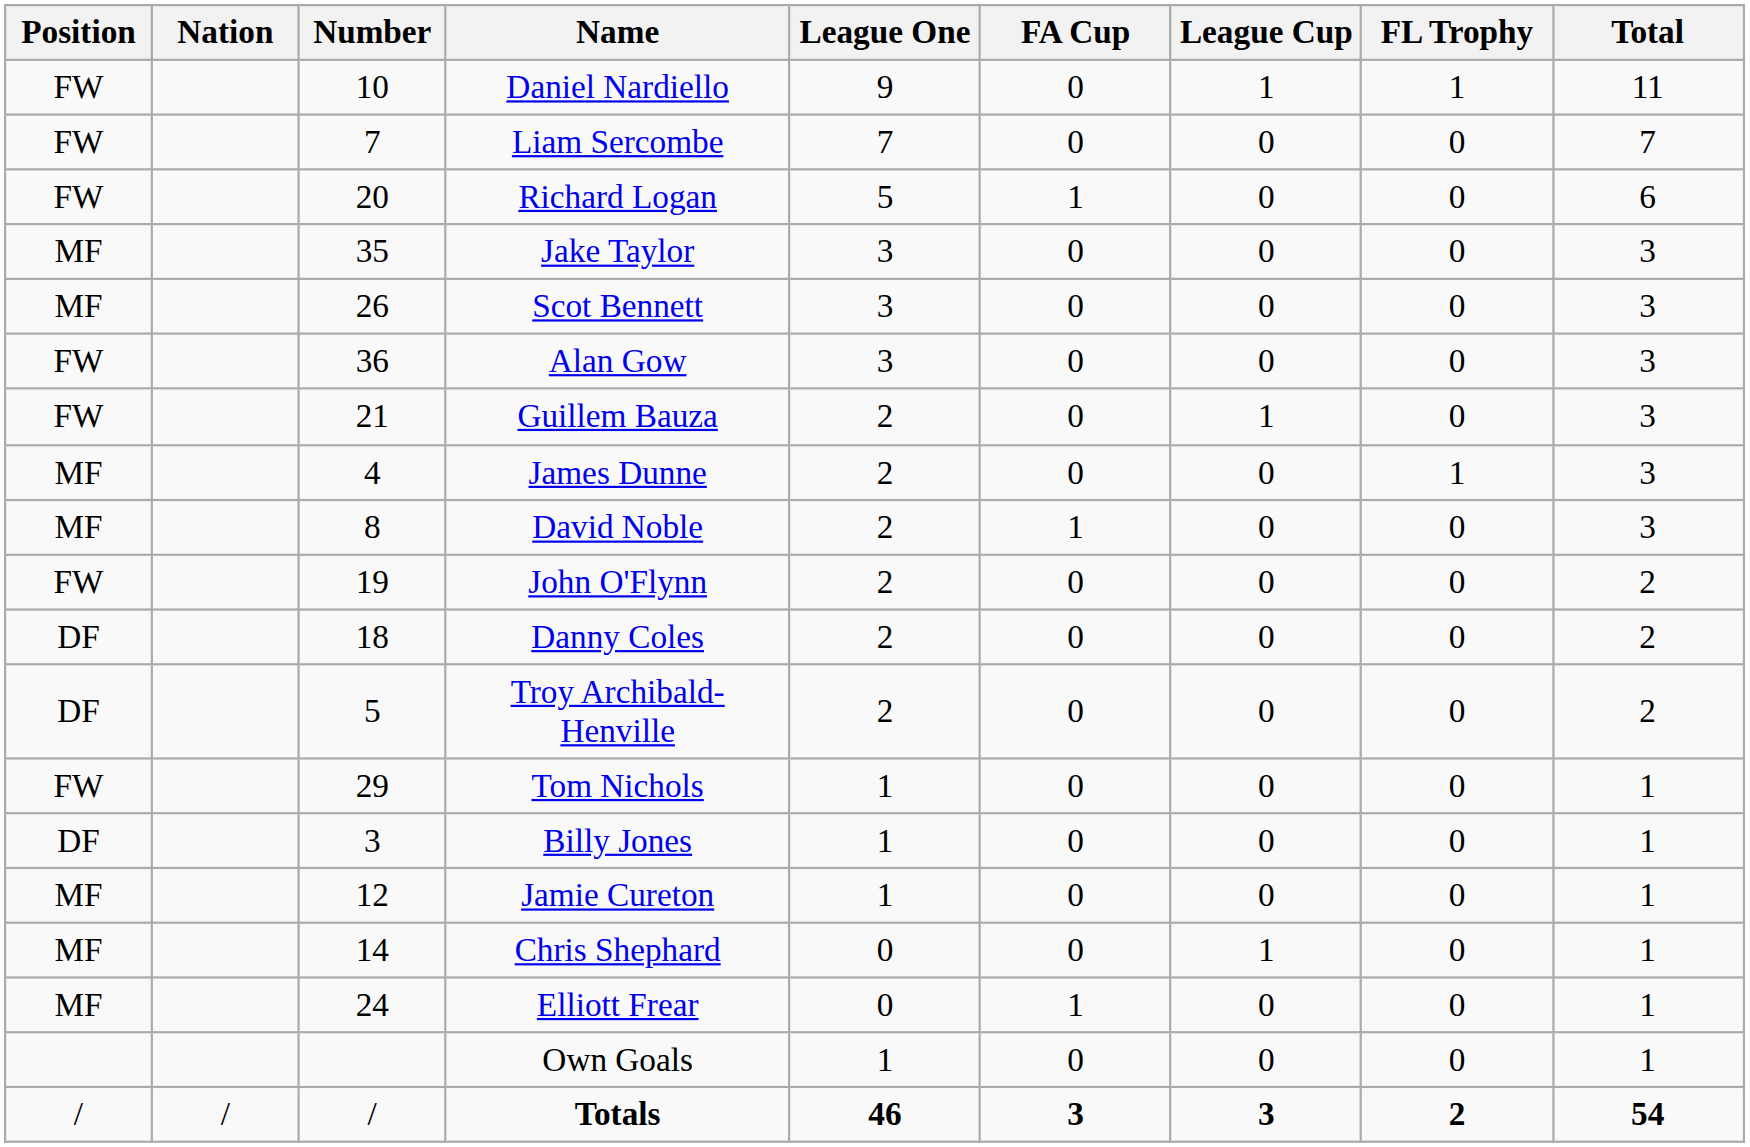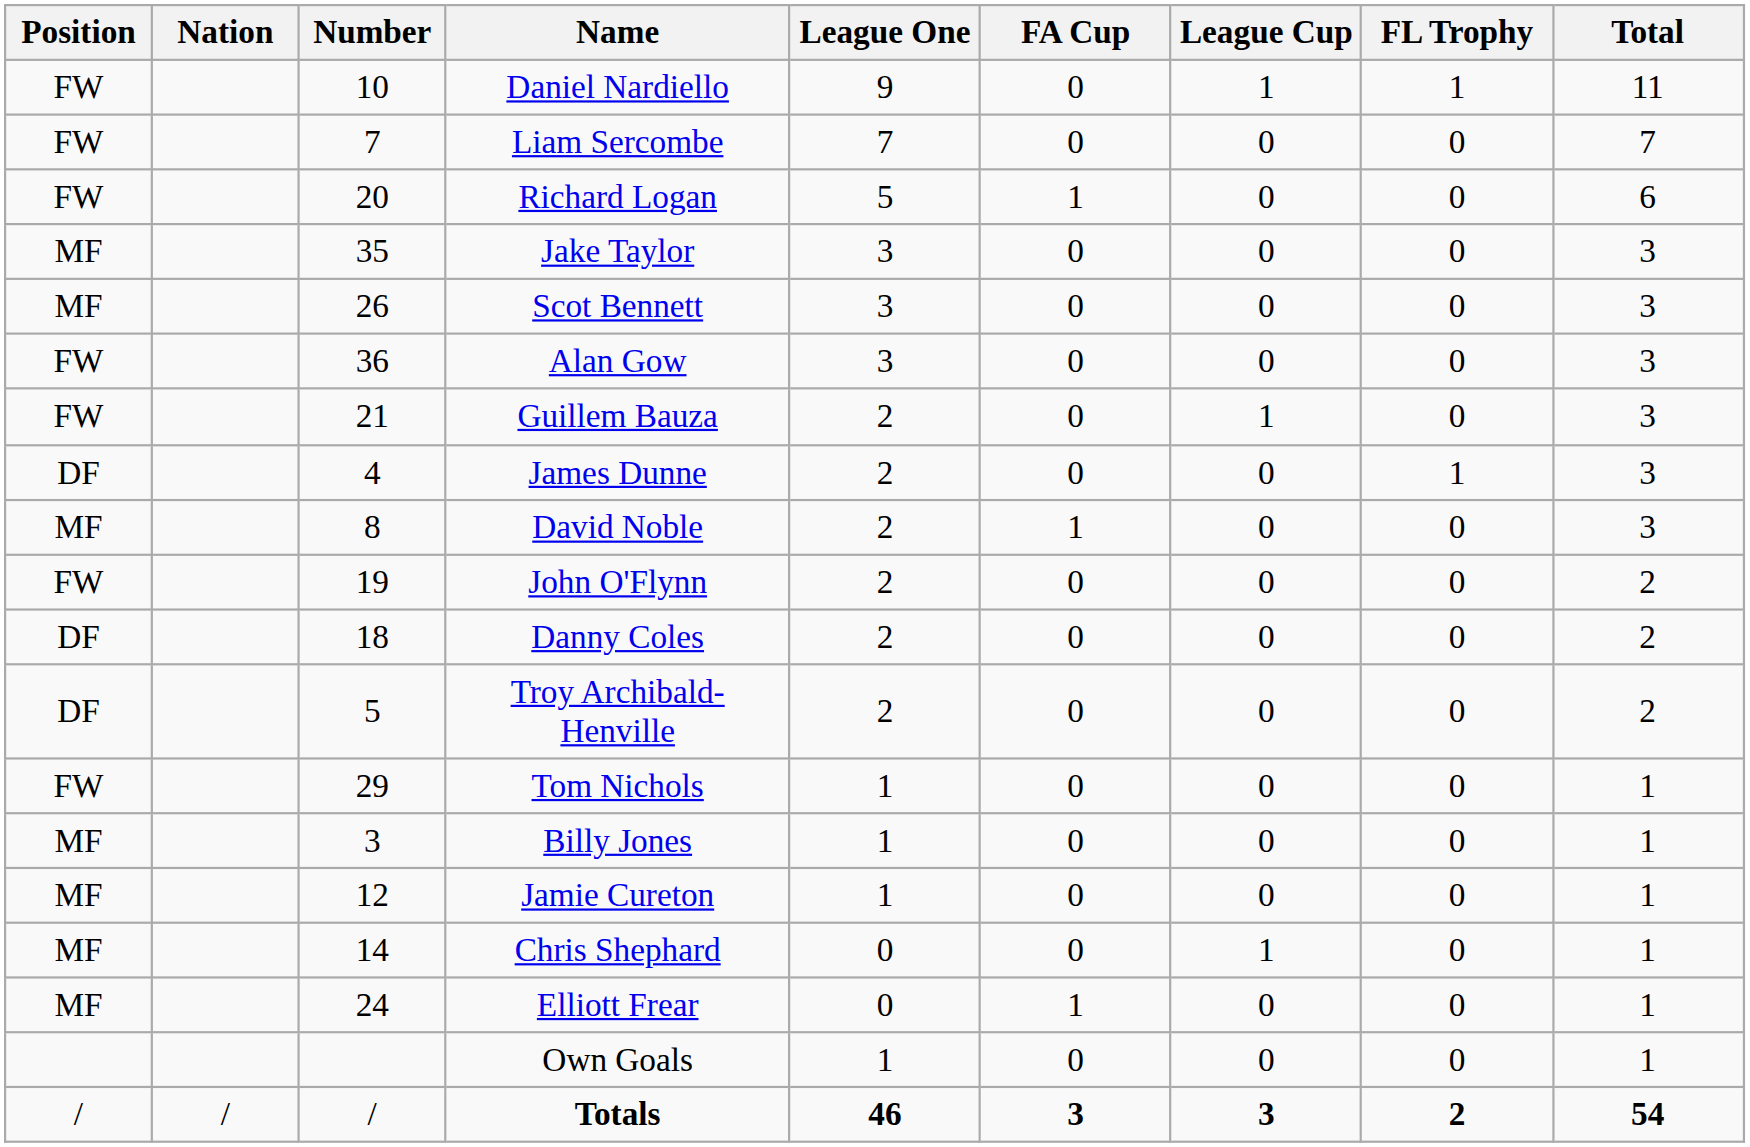 <table class="wikitable" style="font-size: 95%; text-align: center;">
 <tr>
 <th width=60>Position</th>
 <th width=60>Nation</th>
 <th width=60>Number</th>
 <th width=150>Name</th>
 <th width=80>League One</th>
 <th width=80>FA Cup</th>
 <th width=80>League Cup</th>
 <th width=80>FL Trophy</th>
 <th width=80>Total</th>
 </tr>
 <tr>
 <td>FW</td>
 <td></td>
 <td>10</td>
 <td><a href='#'>Daniel Nardiello</a></td>
 <td>9</td>
 <td>0</td>
 <td>1</td>
 <td>1</td>
 <td>11</td>
 </tr>
 <tr>
 <td>FW</td>
 <td></td>
 <td>7</td>
 <td><a href='#'>Liam Sercombe</a></td>
 <td>7</td>
 <td>0</td>
 <td>0</td>
 <td>0</td>
 <td>7</td>
 </tr>
 <tr>
 <td>FW</td>
 <td></td>
 <td>20</td>
 <td><a href='#'>Richard Logan</a></td>
 <td>5</td>
 <td>1</td>
 <td>0</td>
 <td>0</td>
 <td>6</td>
 </tr>
 <tr>
 <td>MF</td>
 <td></td>
 <td>35</td>
 <td><a href='#'>Jake Taylor</a></td>
 <td>3</td>
 <td>0</td>
 <td>0</td>
 <td>0</td>
 <td>3</td>
 </tr>
 <tr>
 <td>MF</td>
 <td></td>
 <td>26</td>
 <td><a href='#'>Scot Bennett</a></td>
 <td>3</td>
 <td>0</td>
 <td>0</td>
 <td>0</td>
 <td>3</td>
 </tr>
 <tr>
 <td>FW</td>
 <td></td>
 <td>36</td>
 <td><a href='#'>Alan Gow</a></td>
 <td>3</td>
 <td>0</td>
 <td>0</td>
 <td>0</td>
 <td>3</td>
 </tr>
 <tr>
 <td>FW</td>
 <td></td>
 <td>21</td>
 <td><a href='#'>Guillem Bauza</a></td>
 <td>2</td>
 <td>0</td>
 <td>1</td>
 <td>0</td>
 <td>3</td>
 </tr>
 <tr>
-<td>MF</td>
+<td>DF</td>
 <td></td>
 <td>4</td>
 <td><a href='#'>James Dunne</a></td>
 <td>2</td>
 <td>0</td>
 <td>0</td>
 <td>1</td>
 <td>3</td>
 </tr>
 <tr>
 <td>MF</td>
 <td></td>
 <td>8</td>
 <td><a href='#'>David Noble</a></td>
 <td>2</td>
 <td>1</td>
 <td>0</td>
 <td>0</td>
 <td>3</td>
 </tr>
 <tr>
 <td>FW</td>
 <td></td>
 <td>19</td>
 <td><a href='#'>John O'Flynn</a></td>
 <td>2</td>
 <td>0</td>
 <td>0</td>
 <td>0</td>
 <td>2</td>
 </tr>
 <tr>
 <td>DF</td>
 <td></td>
 <td>18</td>
 <td><a href='#'>Danny Coles</a></td>
 <td>2</td>
 <td>0</td>
 <td>0</td>
 <td>0</td>
 <td>2</td>
 </tr>
 <tr>
 <td>DF</td>
 <td></td>
 <td>5</td>
 <td><a href='#'>Troy Archibald-Henville</a></td>
 <td>2</td>
 <td>0</td>
 <td>0</td>
 <td>0</td>
 <td>2</td>
 </tr>
 <tr>
 <td>FW</td>
 <td></td>
 <td>29</td>
 <td><a href='#'>Tom Nichols</a></td>
 <td>1</td>
 <td>0</td>
 <td>0</td>
 <td>0</td>
 <td>1</td>
 </tr>
 <tr>
-<td>DF</td>
+<td>MF</td>
 <td></td>
 <td>3</td>
 <td><a href='#'>Billy Jones</a></td>
 <td>1</td>
 <td>0</td>
 <td>0</td>
 <td>0</td>
 <td>1</td>
 </tr>
 <tr>
 <td>MF</td>
 <td></td>
 <td>12</td>
 <td><a href='#'>Jamie Cureton</a></td>
 <td>1</td>
 <td>0</td>
 <td>0</td>
 <td>0</td>
 <td>1</td>
 </tr>
 <tr>
 <td>MF</td>
 <td></td>
 <td>14</td>
 <td><a href='#'>Chris Shephard</a></td>
 <td>0</td>
 <td>0</td>
 <td>1</td>
 <td>0</td>
 <td>1</td>
 </tr>
 <tr>
 <td>MF</td>
 <td></td>
 <td>24</td>
 <td><a href='#'>Elliott Frear</a></td>
 <td>0</td>
 <td>1</td>
 <td>0</td>
 <td>0</td>
 <td>1</td>
 </tr>
 <tr>
 <td></td>
 <td></td>
 <td></td>
 <td>Own Goals</td>
 <td>1</td>
 <td>0</td>
 <td>0</td>
 <td>0</td>
 <td>1</td>
 </tr>
 <tr>
 <td>/</td>
 <td>/</td>
 <td>/</td>
 <td><strong>Totals</strong></td>
 <td><strong>46</strong></td>
 <td><strong>3</strong></td>
 <td><strong>3</strong></td>
 <td><strong>2</strong></td>
 <td><strong>54</strong></td>
 </tr>
 </table>
